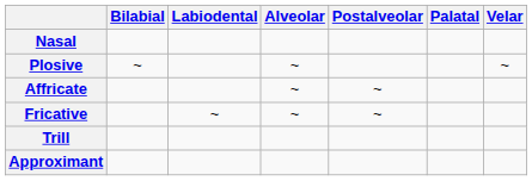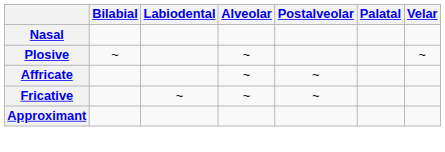 <table class="wikitable" style="text-align: center;">
 <tr>
 <th></th>
 <th><a href='#'>Bilabial</a></th>
 <th><a href='#'>Labiodental</a></th>
 <th><a href='#'>Alveolar</a></th>
 <th><a href='#'>Postalveolar</a></th>
 <th><a href='#'>Palatal</a></th>
 <th><a href='#'>Velar</a></th>
 </tr>
 <tr>
 <th><a href='#'>Nasal</a></th>
 <td></td>
 <td></td>
 <td></td>
 <td></td>
 <td></td>
 <td></td>
 </tr>
 <tr>
 <th><a href='#'>Plosive</a></th>
 <td> ~ </td>
 <td></td>
 <td> ~ </td>
 <td></td>
 <td></td>
 <td> ~ </td>
 </tr>
 <tr>
 <th><a href='#'>Affricate</a></th>
 <td></td>
 <td></td>
 <td> ~ </td>
 <td> ~ </td>
 <td></td>
 <td></td>
 </tr>
 <tr>
 <th><a href='#'>Fricative</a></th>
 <td></td>
 <td> ~ </td>
 <td> ~ </td>
 <td> ~ </td>
 <td></td>
 <td></td>
 </tr>
 <tr>
-<th><a href='#'>Trill</a></th>
-<td></td>
-<td></td>
-<td></td>
-<td></td>
-<td></td>
-<td></td>
-</tr>
-<tr>
 <th><a href='#'>Approximant</a></th>
 <td></td>
 <td></td>
 <td></td>
 <td></td>
 <td></td>
 <td></td>
 </tr>
 </table>
